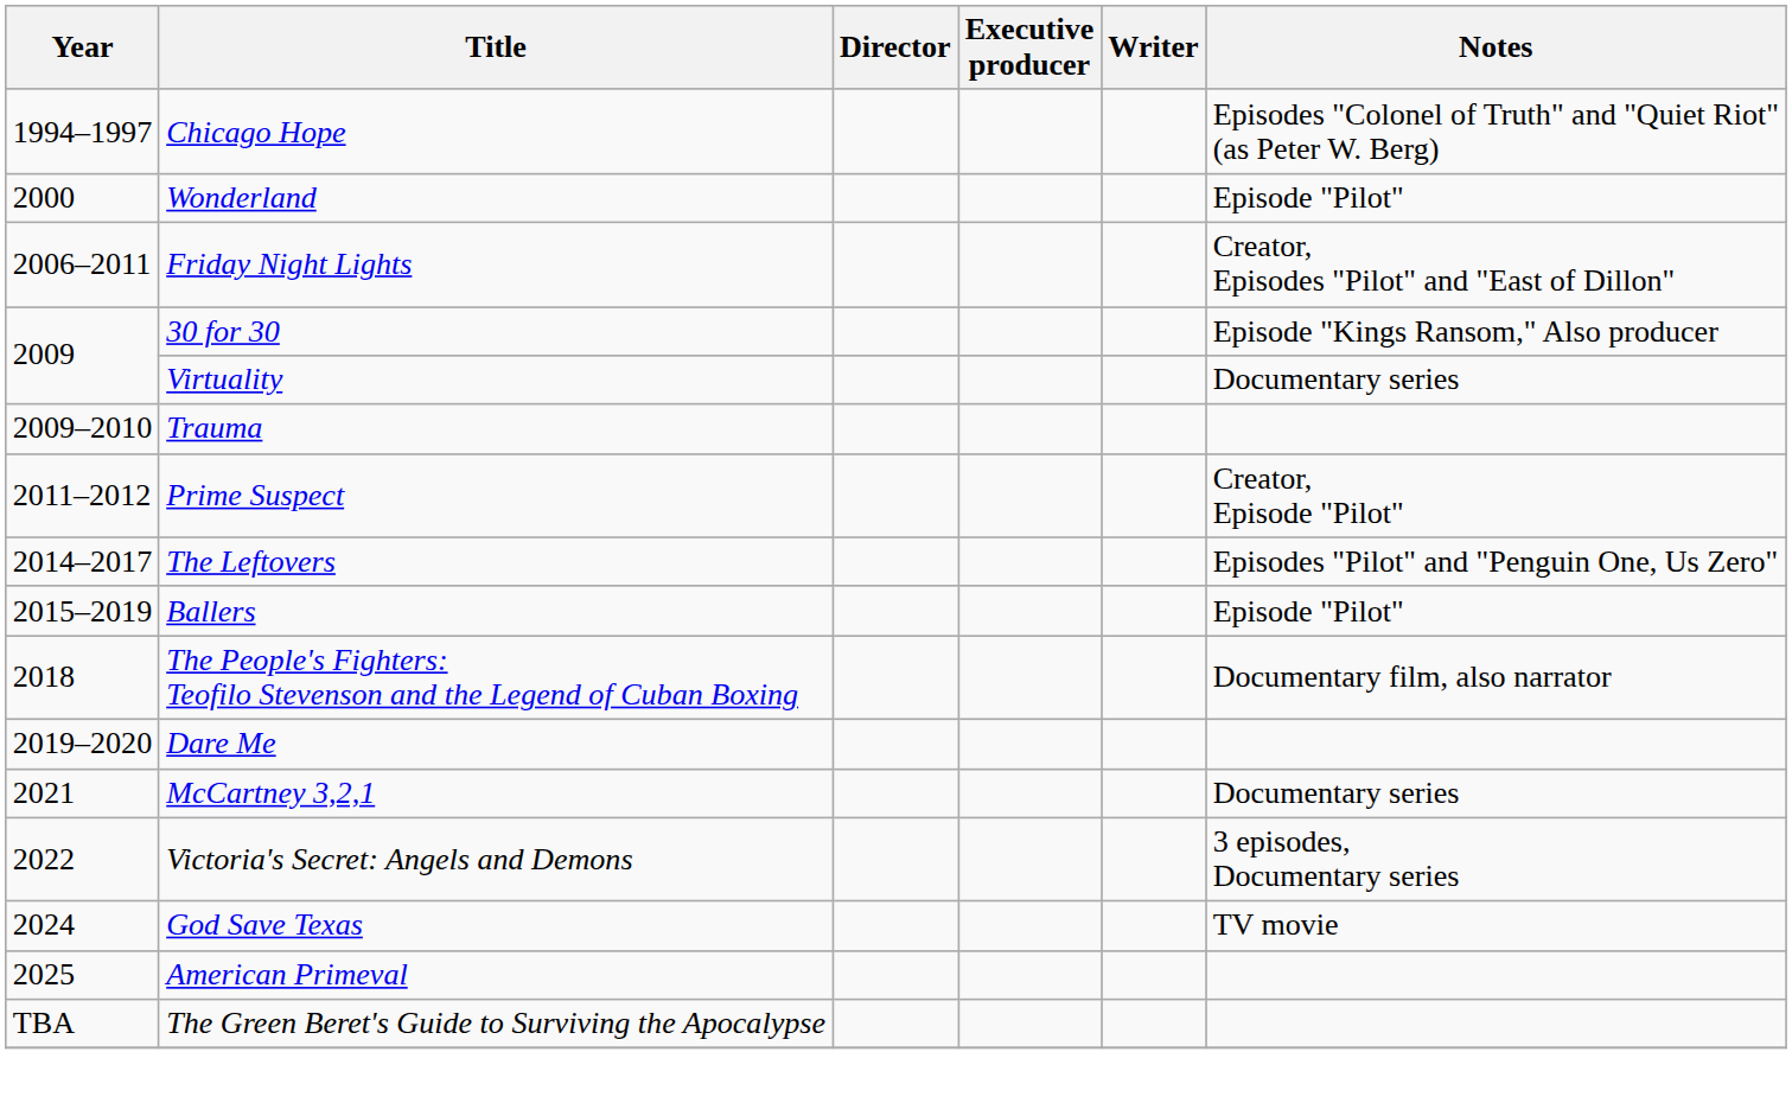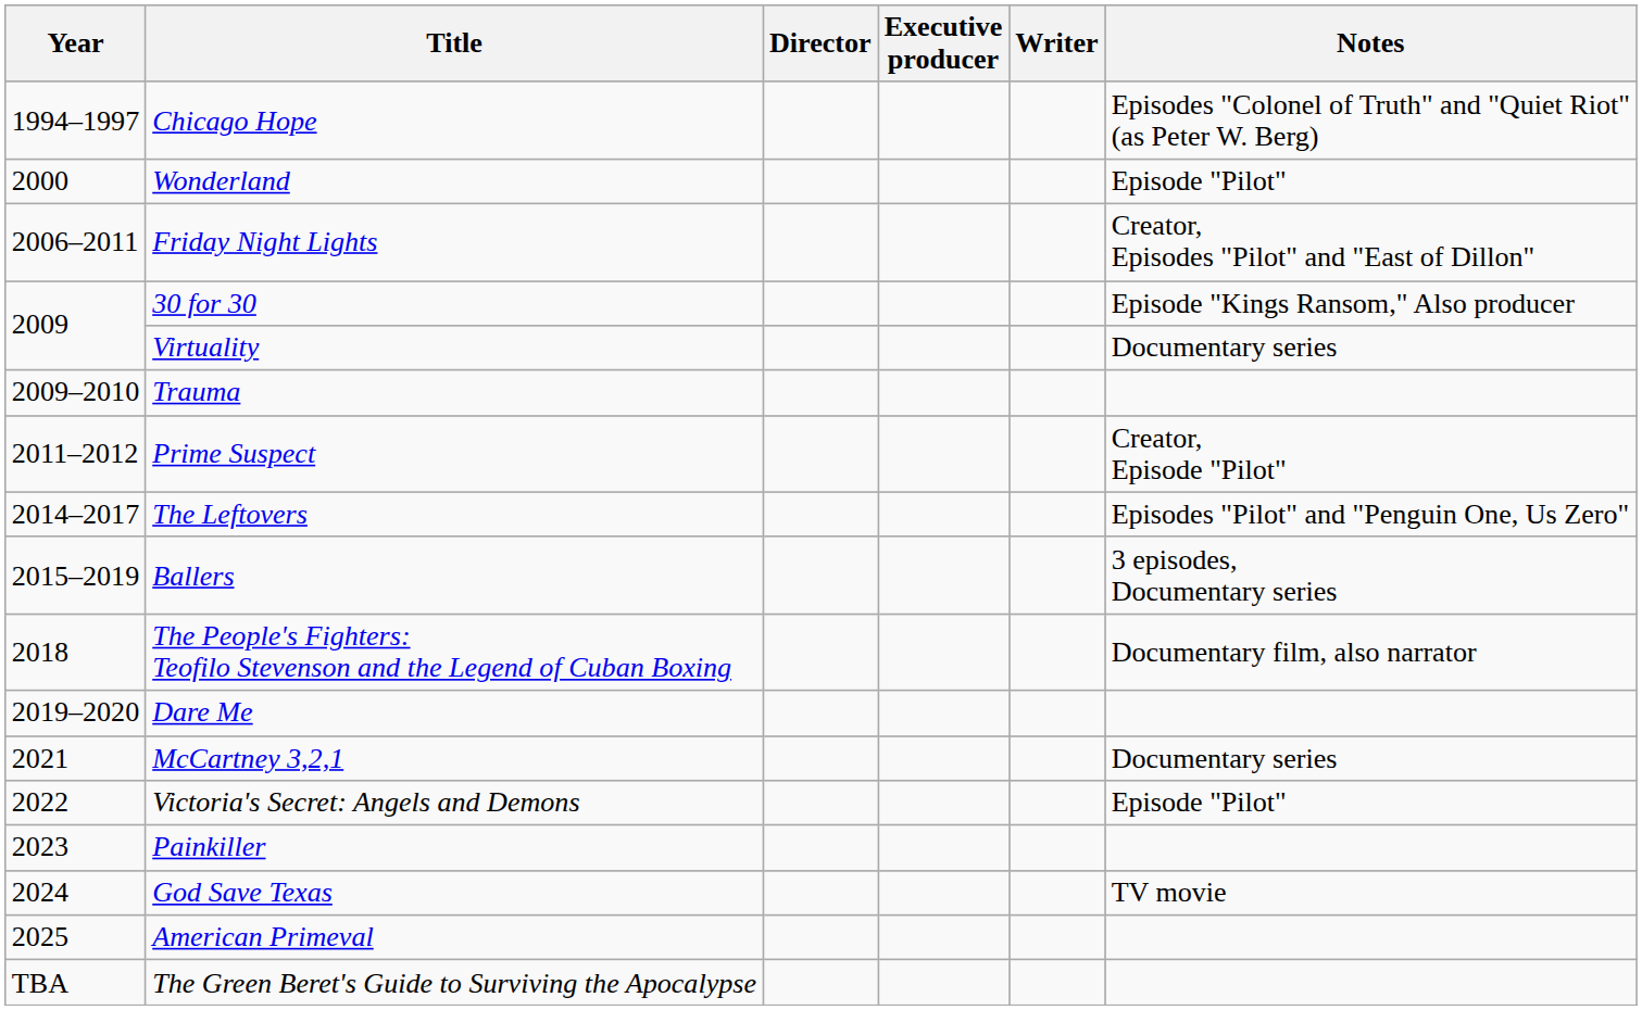 <table class="wikitable">
 <tr>
 <th>Year</th>
 <th>Title</th>
 <th>Director</th>
 <th>Executive<br>producer</th>
 <th>Writer</th>
 <th>Notes</th>
 </tr>
 <tr>
 <td>1994–1997</td>
 <td><em><a href='#'>Chicago Hope</a></em></td>
 <td></td>
 <td></td>
 <td></td>
 <td>Episodes "Colonel of Truth" and "Quiet Riot"<br>(as Peter W. Berg)</td>
 </tr>
 <tr>
 <td>2000</td>
 <td><em><a href='#'>Wonderland</a></em></td>
 <td></td>
 <td></td>
 <td></td>
 <td>Episode "Pilot"</td>
 </tr>
 <tr>
 <td>2006–2011</td>
 <td><em><a href='#'>Friday Night Lights</a></em></td>
 <td></td>
 <td></td>
 <td></td>
 <td>Creator,<br>Episodes "Pilot" and "East of Dillon"</td>
 </tr>
 <tr>
 <td rowspan=2>2009</td>
 <td><em><a href='#'>30 for 30</a></em></td>
 <td></td>
 <td></td>
 <td></td>
 <td>Episode "Kings Ransom," Also producer</td>
 </tr>
 <tr>
 <td><em><a href='#'>Virtuality</a></em></td>
 <td></td>
 <td></td>
 <td></td>
 <td>Documentary series</td>
 </tr>
 <tr>
 <td>2009–2010</td>
 <td><em><a href='#'>Trauma</a></em></td>
 <td></td>
 <td></td>
 <td></td>
 <td></td>
 </tr>
 <tr>
 <td>2011–2012</td>
 <td><em><a href='#'>Prime Suspect</a></em></td>
 <td></td>
 <td></td>
 <td></td>
 <td>Creator,<br>Episode "Pilot"</td>
 </tr>
 <tr>
 <td>2014–2017</td>
 <td><em><a href='#'>The Leftovers</a></em></td>
 <td></td>
 <td></td>
 <td></td>
 <td>Episodes "Pilot" and "Penguin One, Us Zero"</td>
 </tr>
 <tr>
 <td>2015–2019</td>
 <td><em><a href='#'>Ballers</a></em></td>
 <td></td>
 <td></td>
 <td></td>
-<td>Episode "Pilot"</td>
+<td>3 episodes,<br>Documentary series</td>
 </tr>
 <tr>
 <td>2018</td>
 <td><em><a href='#'>The People's Fighters:<br>Teofilo Stevenson and the Legend of Cuban Boxing</a></em></td>
 <td></td>
 <td></td>
 <td></td>
 <td>Documentary film, also narrator</td>
 </tr>
 <tr>
 <td>2019–2020</td>
 <td><em><a href='#'>Dare Me</a></em></td>
 <td></td>
 <td></td>
 <td></td>
 <td></td>
 </tr>
 <tr>
 <td>2021</td>
 <td><em><a href='#'>McCartney 3,2,1</a></em></td>
 <td></td>
 <td></td>
 <td></td>
 <td>Documentary series</td>
 </tr>
 <tr>
 <td>2022</td>
 <td><em>Victoria's Secret: Angels and Demons</em></td>
 <td></td>
 <td></td>
 <td></td>
-<td>3 episodes,<br>Documentary series</td>
+<td>Episode "Pilot"</td>
+</tr>
+<tr>
+<td>2023</td>
+<td><em><a href='#'>Painkiller</a></em></td>
+<td></td>
+<td></td>
+<td></td>
+<td></td>
 </tr>
 <tr>
 <td>2024</td>
 <td><em><a href='#'>God Save Texas</a></em></td>
 <td></td>
 <td></td>
 <td></td>
 <td>TV movie</td>
 </tr>
 <tr>
 <td>2025</td>
 <td><em><a href='#'>American Primeval</a></em></td>
 <td></td>
 <td></td>
 <td></td>
 <td></td>
 </tr>
 <tr>
 <td>TBA</td>
 <td><em>The Green Beret's Guide to Surviving the Apocalypse</em></td>
 <td></td>
 <td></td>
 <td></td>
 <td></td>
 </tr>
 <tr>
 </tr>
 </table>
